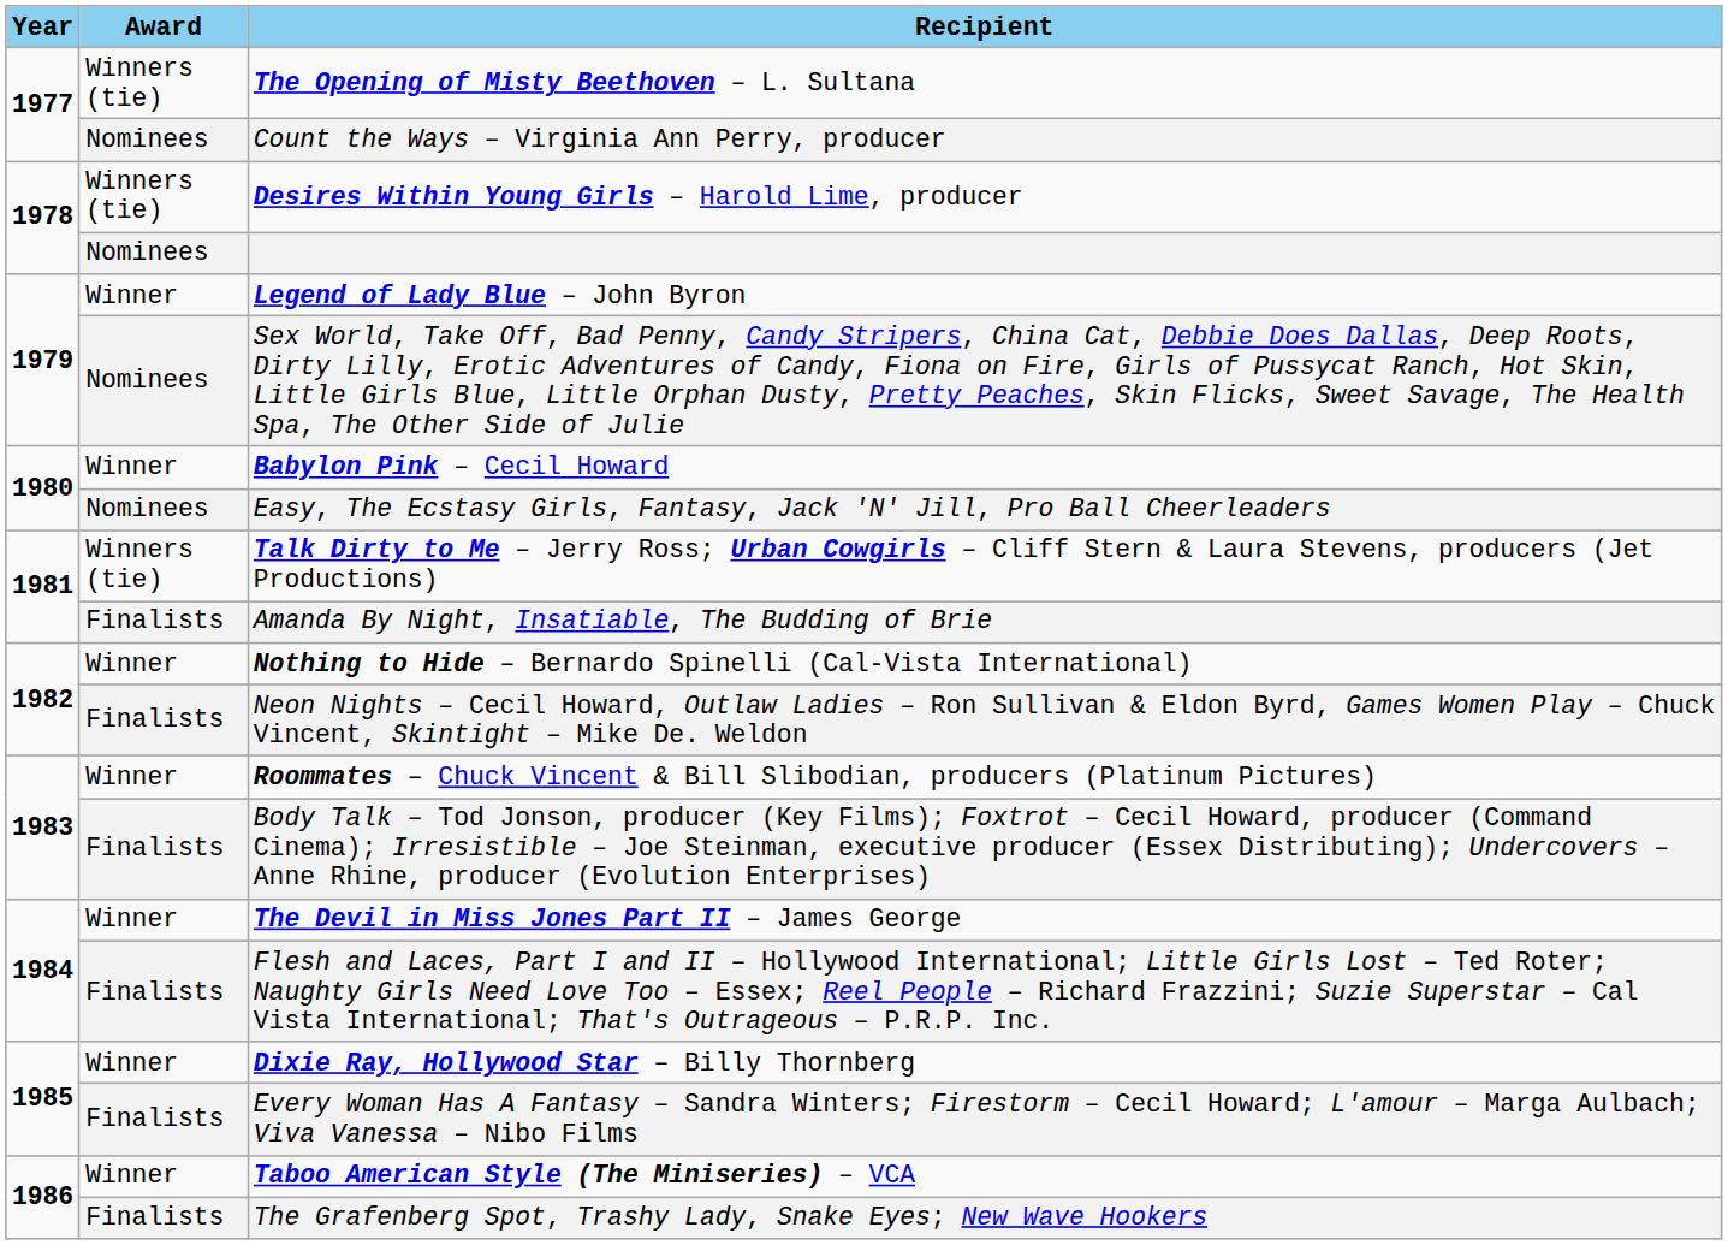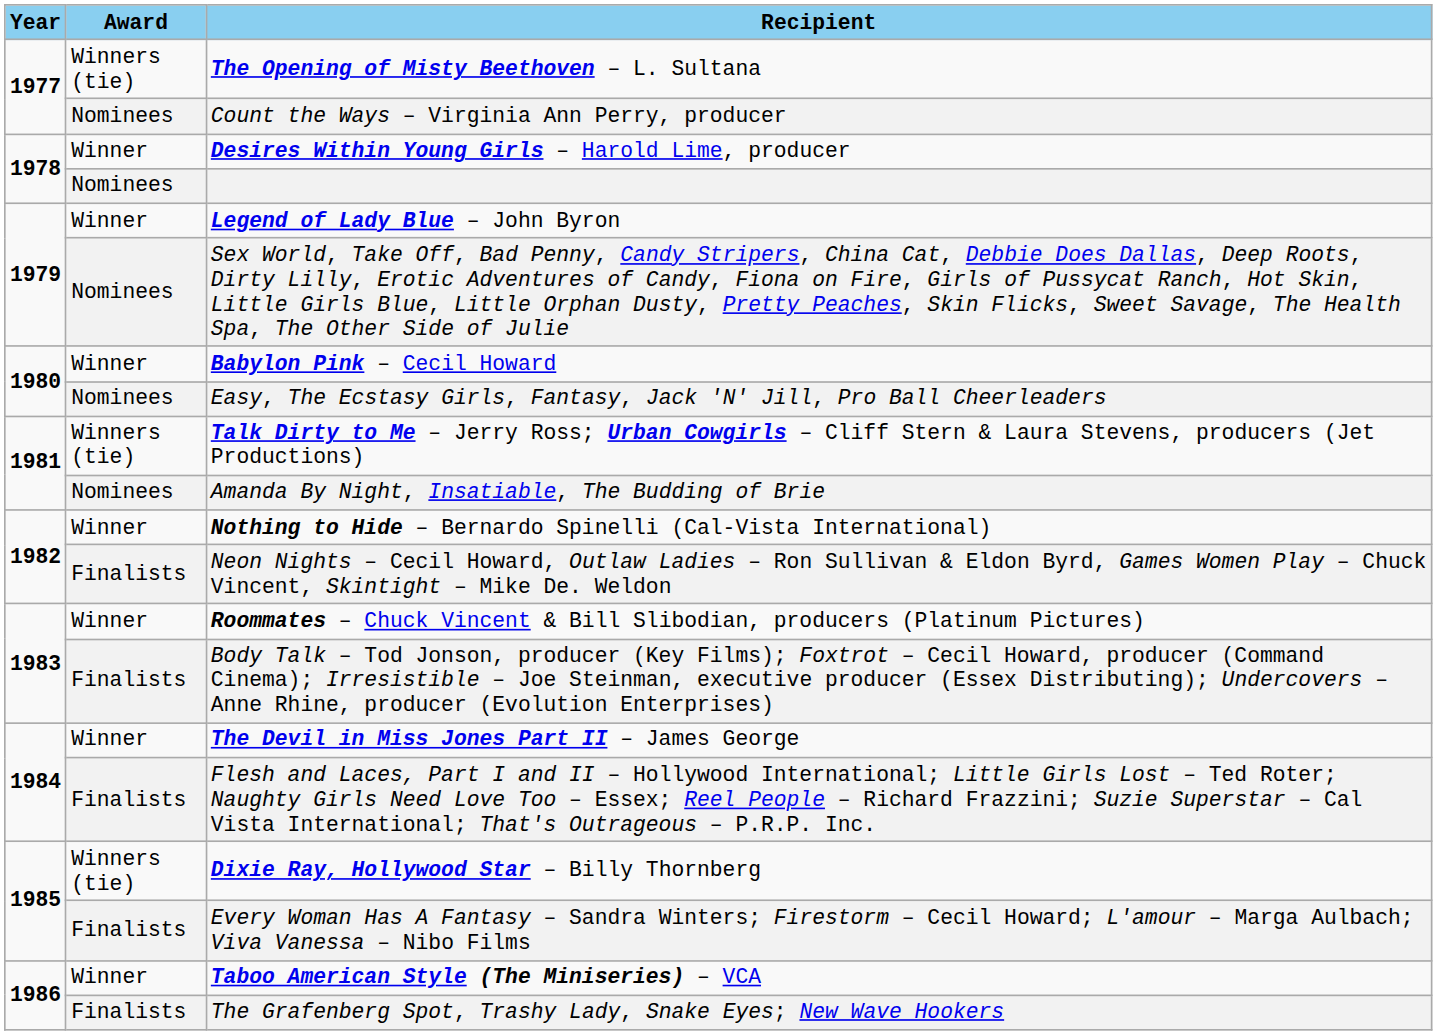 <table class="wikitable">
 <tr>
 <th style="background:#89CFF0">Year</th>
 <th style="background:#89CFF0">Award</th>
 <th style="background:#89CFF0">Recipient</th>
 </tr>
 <tr>
 <td rowspan=2><strong>1977</strong></td>
 <td>Winners (tie)</td>
 <td><strong><em><a href='#'>The Opening of Misty Beethoven</a></em></strong> – L. Sultana</td>
 </tr>
 <tr>
 <td style="background:#F2F2F2">Nominees</td>
 <td style="background:#F2F2F2"><em>Count the Ways</em> – Virginia Ann Perry, producer</td>
 </tr>
 <tr>
 <td rowspan=2><strong>1978</strong></td>
-<td>Winners (tie)</td>
+<td>Winner</td>
 <td><strong><em><a href='#'>Desires Within Young Girls</a></em></strong> – <a href='#'>Harold Lime</a>, producer</td>
 </tr>
 <tr>
 <td style="background:#F2F2F2">Nominees</td>
 <td style="background:#F2F2F2"></td>
 </tr>
 <tr>
 <td rowspan=2><strong>1979</strong></td>
 <td>Winner</td>
 <td><strong><em><a href='#'>Legend of Lady Blue</a></em></strong> – John Byron</td>
 </tr>
 <tr>
 <td style="background:#F2F2F2">Nominees</td>
 <td style="background:#F2F2F2"><em>Sex World</em>, <em>Take Off</em>, <em>Bad Penny</em>, <em><a href='#'>Candy Stripers</a></em>, <em>China Cat</em>, <em><a href='#'>Debbie Does Dallas</a></em>, <em>Deep Roots</em>, <em>Dirty Lilly</em>, <em>Erotic Adventures of Candy</em>, <em>Fiona on Fire</em>, <em>Girls of Pussycat Ranch</em>, <em>Hot Skin</em>, <em>Little Girls Blue</em>, <em>Little Orphan Dusty</em>, <em><a href='#'>Pretty Peaches</a></em>, <em>Skin Flicks</em>, <em>Sweet Savage</em>, <em>The Health Spa</em>, <em>The Other Side of Julie</em></td>
 </tr>
 <tr>
 <td rowspan=2><strong>1980</strong></td>
 <td>Winner</td>
 <td><strong><em><a href='#'>Babylon Pink</a></em></strong> – <a href='#'>Cecil Howard</a></td>
 </tr>
 <tr>
 <td style="background:#F2F2F2">Nominees</td>
 <td style="background:#F2F2F2"><em>Easy</em>, <em>The Ecstasy Girls</em>, <em>Fantasy</em>, <em>Jack 'N' Jill</em>, <em>Pro Ball Cheerleaders</em></td>
 </tr>
 <tr>
 <td rowspan=2><strong>1981</strong></td>
 <td>Winners (tie)</td>
 <td><strong><em><a href='#'>Talk Dirty to Me</a></em></strong> – Jerry Ross; <strong><em><a href='#'>Urban Cowgirls</a></em></strong> – Cliff Stern & Laura Stevens, producers (Jet Productions)</td>
 </tr>
 <tr>
-<td style="background:#F2F2F2">Finalists</td>
+<td style="background:#F2F2F2">Nominees</td>
 <td style="background:#F2F2F2"><em>Amanda By Night</em>, <em><a href='#'>Insatiable</a></em>, <em>The Budding of Brie</em></td>
 </tr>
 <tr>
 <td rowspan=2><strong>1982</strong></td>
 <td>Winner</td>
 <td><strong><em>Nothing to Hide</em></strong> – Bernardo Spinelli (Cal-Vista International)</td>
 </tr>
 <tr>
 <td style="background:#F2F2F2">Finalists</td>
 <td style="background:#F2F2F2"><em>Neon Nights</em> – Cecil Howard, <em>Outlaw Ladies</em> – Ron Sullivan & Eldon Byrd, <em>Games Women Play</em> – Chuck Vincent, <em>Skintight</em> – Mike De. Weldon</td>
 </tr>
 <tr>
 <td rowspan=2><strong>1983</strong></td>
 <td>Winner</td>
 <td><strong><em>Roommates</em></strong> – <a href='#'>Chuck Vincent</a> & Bill Slibodian, producers (Platinum Pictures)</td>
 </tr>
 <tr>
 <td style="background:#F2F2F2">Finalists</td>
 <td style="background:#F2F2F2"><em>Body Talk</em> – Tod Jonson, producer (Key Films); <em>Foxtrot</em> – Cecil Howard, producer (Command Cinema); <em>Irresistible</em> – Joe Steinman, executive producer (Essex Distributing); <em>Undercovers</em> – Anne Rhine, producer (Evolution Enterprises)</td>
 </tr>
 <tr>
 <td rowspan=2><strong>1984</strong></td>
 <td>Winner</td>
 <td><strong><em><a href='#'>The Devil in Miss Jones Part II</a></em></strong> – James George</td>
 </tr>
 <tr>
 <td style="background:#F2F2F2">Finalists</td>
 <td style="background:#F2F2F2"><em>Flesh and Laces, Part I and II</em> – Hollywood International; <em>Little Girls Lost</em> – Ted Roter; <em>Naughty Girls Need Love Too</em> – Essex; <em><a href='#'>Reel People</a></em> – Richard Frazzini; <em>Suzie Superstar</em> – Cal Vista International; <em>That's Outrageous</em> – P.R.P. Inc.</td>
 </tr>
 <tr>
 <td rowspan=2><strong>1985</strong></td>
-<td>Winner</td>
+<td>Winners (tie)</td>
 <td><strong><em><a href='#'>Dixie Ray, Hollywood Star</a></em></strong> – Billy Thornberg</td>
 </tr>
 <tr>
 <td style="background:#F2F2F2">Finalists</td>
 <td style="background:#F2F2F2"><em>Every Woman Has A Fantasy</em> – Sandra Winters; <em>Firestorm</em> – Cecil Howard; <em>L'amour</em> – Marga Aulbach; <em>Viva Vanessa</em> – Nibo Films</td>
 </tr>
 <tr>
 <td rowspan=2><strong>1986</strong></td>
 <td>Winner</td>
 <td><strong><em><a href='#'>Taboo American Style</a> (The Miniseries)</em></strong> – <a href='#'>VCA</a></td>
 </tr>
 <tr>
 <td style="background:#F2F2F2">Finalists</td>
 <td style="background:#F2F2F2"><em>The Grafenberg Spot</em>, <em>Trashy Lady</em>, <em>Snake Eyes</em>; <em><a href='#'>New Wave Hookers</a></em></td>
 </tr>
 </table>
